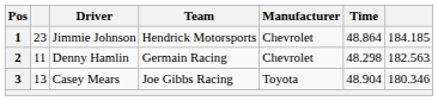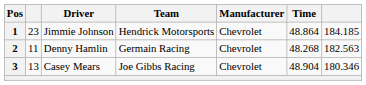 <table class="wikitable" style="font-size:95%">
 <tr>
 <th>Pos</th>
 <th></th>
 <th>Driver</th>
 <th>Team</th>
 <th>Manufacturer</th>
 <th>Time</th>
 <th></th>
 </tr>
 <tr>
 <th>1</th>
 <td>23</td>
 <td>Jimmie Johnson</td>
 <td>Hendrick Motorsports</td>
 <td>Chevrolet</td>
 <td>48.864</td>
 <td>184.185</td>
 </tr>
 <tr>
 <th>2</th>
 <td>11</td>
 <td>Denny Hamlin</td>
 <td>Germain Racing</td>
 <td>Chevrolet</td>
-<td>48.298</td>
+<td>48.268</td>
 <td>182.563</td>
 </tr>
 <tr>
 <th>3</th>
 <td>13</td>
 <td>Casey Mears</td>
 <td>Joe Gibbs Racing</td>
-<td>Toyota</td>
+<td>Chevrolet</td>
 <td>48.904</td>
 <td>180.346</td>
 </tr>
 <tr>
 <th colspan="7"></th>
 </tr>
 </table>
